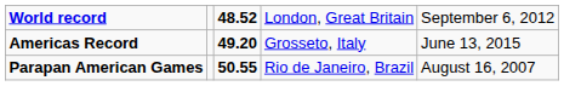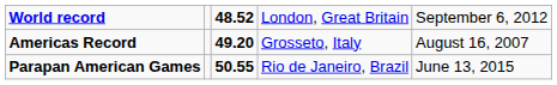 <table class="wikitable">
 <tr>
 <td><strong><a href='#'>World record</a></strong></td>
 <td></td>
 <td><strong>48.52</strong></td>
 <td><a href='#'>London</a>, <a href='#'>Great Britain</a></td>
 <td>September 6, 2012</td>
 </tr>
 <tr>
 <td><strong>Americas Record</strong></td>
 <td></td>
 <td><strong>49.20</strong></td>
 <td><a href='#'>Grosseto</a>, <a href='#'>Italy</a></td>
-<td>June 13, 2015</td>
+<td>August 16, 2007</td>
 </tr>
 <tr>
 <td><strong>Parapan American Games</strong></td>
 <td></td>
 <td><strong>50.55</strong></td>
 <td><a href='#'>Rio de Janeiro</a>, <a href='#'>Brazil</a></td>
-<td>August 16, 2007</td>
+<td>June 13, 2015</td>
 </tr>
 </table>
